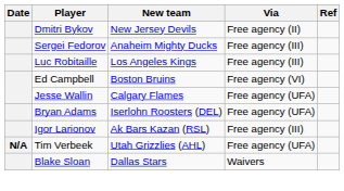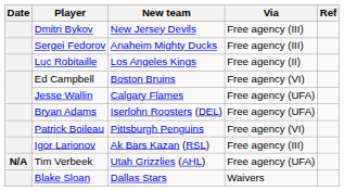 <table class="wikitable plainrowheaders">
 <tr style="background:#ddd; text-align:center;">
 <th>Date</th>
 <th>Player</th>
 <th>New team</th>
 <th>Via</th>
 <th>Ref</th>
 </tr>
 <tr>
 <th scope="row"></th>
 <td><a href='#'>Dmitri Bykov</a></td>
 <td><a href='#'>New Jersey Devils</a></td>
-<td>Free agency (II)</td>
+<td>Free agency (III)</td>
 <td></td>
 </tr>
 <tr>
 <th scope="row"></th>
 <td><a href='#'>Sergei Fedorov</a></td>
 <td><a href='#'>Anaheim Mighty Ducks</a></td>
 <td>Free agency (III)</td>
 <td></td>
 </tr>
 <tr>
 <th scope="row"></th>
 <td><a href='#'>Luc Robitaille</a></td>
 <td><a href='#'>Los Angeles Kings</a></td>
-<td>Free agency (III)</td>
+<td>Free agency (II)</td>
 <td></td>
 </tr>
 <tr>
 <th scope="row" rowspan=2></th>
 <td>Ed Campbell</td>
 <td><a href='#'>Boston Bruins</a></td>
 <td>Free agency (VI)</td>
 <td></td>
 </tr>
 <tr>
 <td><a href='#'>Jesse Wallin</a></td>
 <td><a href='#'>Calgary Flames</a></td>
 <td>Free agency (UFA)</td>
 <td></td>
 </tr>
 <tr>
 <th scope="row"></th>
 <td><a href='#'>Bryan Adams</a></td>
 <td><a href='#'>Iserlohn Roosters</a> (<a href='#'>DEL</a>)</td>
 <td>Free agency (UFA)</td>
 <td></td>
 </tr>
 <tr>
 <th scope="row"></th>
+<td><a href='#'>Patrick Boileau</a></td>
+<td><a href='#'>Pittsburgh Penguins</a></td>
+<td>Free agency (VI)</td>
+<td></td>
+</tr>
+<tr>
+<th scope="row"></th>
 <td><a href='#'>Igor Larionov</a></td>
 <td><a href='#'>Ak Bars Kazan</a> (<a href='#'>RSL</a>)</td>
 <td>Free agency (III)</td>
 <td></td>
 </tr>
 <tr>
 <th scope="row">N/A</th>
 <td>Tim Verbeek</td>
 <td><a href='#'>Utah Grizzlies</a> (<a href='#'>AHL</a>)</td>
 <td>Free agency (UFA)</td>
 <td></td>
 </tr>
 <tr>
 <th scope="row"></th>
 <td><a href='#'>Blake Sloan</a></td>
 <td><a href='#'>Dallas Stars</a></td>
 <td>Waivers</td>
 <td></td>
 </tr>
 </table>
